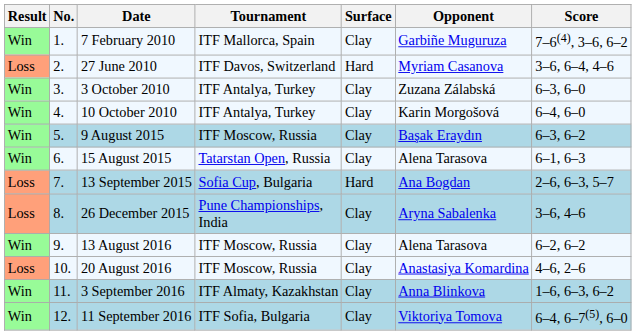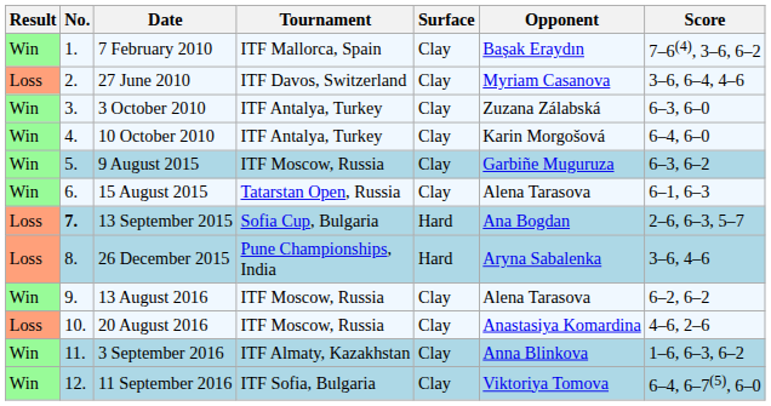 <table class="sortable wikitable" style=font-size:97%>
 <tr>
 <th>Result</th>
 <th>No.</th>
 <th>Date</th>
 <th>Tournament</th>
 <th>Surface</th>
 <th>Opponent</th>
 <th class="unsortable">Score</th>
 </tr>
 <tr style="background:#f0f8ff;">
 <td bgcolor=98FB98>Win</td>
 <td>1.</td>
 <td>7 February 2010</td>
 <td>ITF Mallorca, Spain</td>
 <td>Clay</td>
-<td> <a href='#'>Garbiñe Muguruza</a></td>
+<td> <a href='#'>Başak Eraydın</a></td>
 <td>7–6<sup>(4)</sup>, 3–6, 6–2</td>
 </tr>
 <tr style="background:#f0f8ff;">
 <td bgcolor=FFA07A>Loss</td>
 <td>2.</td>
 <td>27 June 2010</td>
 <td>ITF Davos, Switzerland</td>
-<td>Hard</td>
+<td>Clay</td>
 <td> <a href='#'>Myriam Casanova</a></td>
 <td>3–6, 6–4, 4–6</td>
 </tr>
 <tr style="background:#f0f8ff;">
 <td bgcolor=98FB98>Win</td>
 <td>3.</td>
 <td>3 October 2010</td>
 <td>ITF Antalya, Turkey</td>
 <td>Clay</td>
 <td> Zuzana Zálabská</td>
 <td>6–3, 6–0</td>
 </tr>
 <tr style="background:#f0f8ff;">
 <td bgcolor=98FB98>Win</td>
 <td>4.</td>
 <td>10 October 2010</td>
 <td>ITF Antalya, Turkey</td>
 <td>Clay</td>
 <td> Karin Morgošová</td>
 <td>6–4, 6–0</td>
 </tr>
 <tr style="background:lightblue;">
 <td bgcolor=98FB98>Win</td>
 <td>5.</td>
 <td>9 August 2015</td>
 <td>ITF Moscow, Russia</td>
 <td>Clay</td>
-<td> <a href='#'>Başak Eraydın</a></td>
+<td> <a href='#'>Garbiñe Muguruza</a></td>
 <td>6–3, 6–2</td>
 </tr>
 <tr style="background:#f0f8ff;">
 <td bgcolor=98FB98>Win</td>
 <td>6.</td>
 <td>15 August 2015</td>
 <td><a href='#'>Tatarstan Open</a>, Russia</td>
 <td>Clay</td>
 <td> Alena Tarasova</td>
 <td>6–1, 6–3</td>
 </tr>
 <tr style="background:lightblue;">
 <td bgcolor=FFA07A>Loss</td>
-<td>7.</td>
+<td><strong>7.</strong></td>
 <td>13 September 2015</td>
 <td><a href='#'>Sofia Cup</a>, Bulgaria</td>
 <td>Hard</td>
 <td> <a href='#'>Ana Bogdan</a></td>
 <td>2–6, 6–3, 5–7</td>
 </tr>
 <tr style="background:lightblue;">
 <td bgcolor=FFA07A>Loss</td>
 <td>8.</td>
 <td>26 December 2015</td>
 <td><a href='#'>Pune Championships</a>, <br>India</td>
-<td>Clay</td>
+<td>Hard</td>
 <td> <a href='#'>Aryna Sabalenka</a></td>
 <td>3–6, 4–6</td>
 </tr>
 <tr style="background:#f0f8ff;">
 <td bgcolor=98FB98>Win</td>
 <td>9.</td>
 <td>13 August 2016</td>
 <td>ITF Moscow, Russia</td>
 <td>Clay</td>
 <td> Alena Tarasova</td>
 <td>6–2, 6–2</td>
 </tr>
 <tr style="background:#f0f8ff;">
 <td bgcolor=FFA07A>Loss</td>
 <td>10.</td>
 <td>20 August 2016</td>
 <td>ITF Moscow, Russia</td>
 <td>Clay</td>
 <td> <a href='#'>Anastasiya Komardina</a></td>
 <td>4–6, 2–6</td>
 </tr>
 <tr style="background:lightblue;">
 <td bgcolor=98FB98>Win</td>
 <td>11.</td>
 <td>3 September 2016</td>
 <td>ITF Almaty, Kazakhstan</td>
 <td>Clay</td>
 <td> <a href='#'>Anna Blinkova</a></td>
 <td>1–6, 6–3, 6–2</td>
 </tr>
 <tr style="background:lightblue;">
 <td bgcolor=98FB98>Win</td>
 <td>12.</td>
 <td>11 September 2016</td>
 <td>ITF Sofia, Bulgaria</td>
 <td>Clay</td>
 <td> <a href='#'>Viktoriya Tomova</a></td>
 <td>6–4, 6–7<sup>(5)</sup>, 6–0</td>
 </tr>
 </table>
